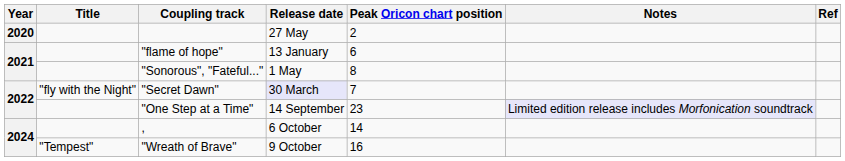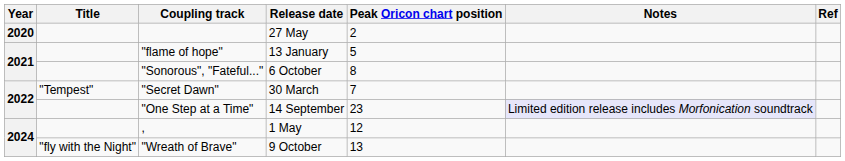 <table class="wikitable plainrowheaders" text-align: center>
 <tr>
 <th>Year</th>
 <th>Title</th>
 <th>Coupling track</th>
 <th>Release date</th>
 <th>Peak <a href='#'>Oricon chart</a> position</th>
 <th>Notes</th>
 <th>Ref</th>
 </tr>
 <tr>
 <th scope="row">2020</th>
 <td></td>
 <td></td>
 <td>27 May</td>
 <td>2</td>
 <td></td>
 <td></td>
 </tr>
 <tr>
 <th scope="row" rowspan=2>2021</th>
 <td></td>
 <td>"flame of hope"</td>
 <td>13 January</td>
-<td>6</td>
+<td>5</td>
 <td></td>
 <td></td>
 </tr>
 <tr>
 <td></td>
 <td>"Sonorous", "Fateful..."</td>
-<td>1 May</td>
+<td>6 October</td>
 <td>8</td>
 <td></td>
 <td></td>
 </tr>
 <tr>
 <th scope="row" rowspan=2>2022</th>
-<td>"fly with the Night"</td>
+<td>"Tempest"</td>
 <td>"Secret Dawn"</td>
-<td style="background: lavender;">30 March</td>
+<td>30 March</td>
 <td>7</td>
 <td></td>
 <td></td>
 </tr>
 <tr>
 <td></td>
 <td>"One Step at a Time"</td>
 <td>14 September</td>
 <td>23</td>
 <td style="background: lavender;">Limited edition release includes <em>Morfonication</em> soundtrack</td>
 <td></td>
 </tr>
 <tr>
 <th rowspan="2">2024</th>
 <td></td>
 <td>, </td>
-<td>6 October</td>
-<td>14</td>
+<td>1 May</td>
+<td>12</td>
 <td></td>
 <td></td>
 </tr>
 <tr>
-<td>"Tempest"</td>
+<td>"fly with the Night"</td>
 <td>"Wreath of Brave"</td>
 <td>9 October</td>
-<td>16</td>
+<td>13</td>
 <td></td>
 <td></td>
 </tr>
 </table>
